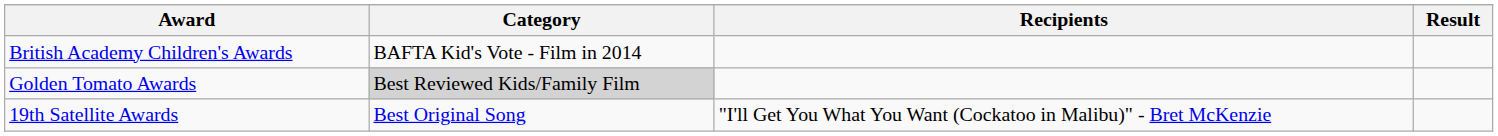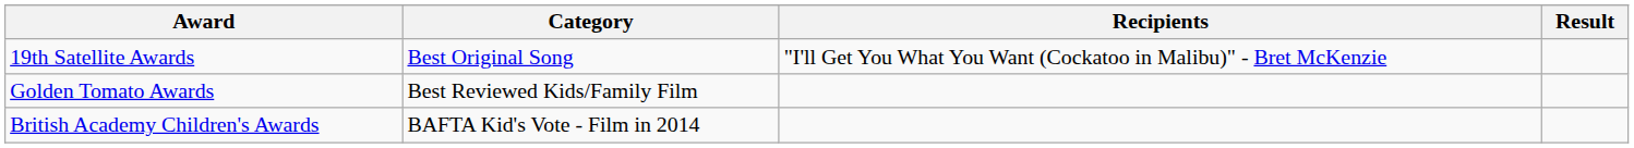 <table class="wikitable" style="width:95%;">
 <tr>
 </tr>
 <tr>
 <th>Award</th>
 <th>Category</th>
 <th>Recipients</th>
 <th>Result</th>
 </tr>
 <tr>
+<td><a href='#'>19th Satellite Awards</a></td>
+<td><a href='#'>Best Original Song</a></td>
+<td>"I'll Get You What You Want (Cockatoo in Malibu)" - <a href='#'>Bret McKenzie</a></td>
+<td></td>
+</tr>
+<tr>
+<td><a href='#'>Golden Tomato Awards</a></td>
+<td>Best Reviewed Kids/Family Film</td>
+<td></td>
+<td></td>
+</tr>
+<tr>
 <td><a href='#'>British Academy Children's Awards</a></td>
 <td>BAFTA Kid's Vote - Film in 2014</td>
 <td></td>
 <td></td>
 </tr>
-<tr>
-<td><a href='#'>Golden Tomato Awards</a></td>
-<td style="background: lightgrey;">Best Reviewed Kids/Family Film</td>
-<td></td>
-<td></td>
-</tr>
-<tr>
-<td><a href='#'>19th Satellite Awards</a></td>
-<td><a href='#'>Best Original Song</a></td>
-<td>"I'll Get You What You Want (Cockatoo in Malibu)" - <a href='#'>Bret McKenzie</a></td>
-<td></td>
-</tr>
 </table>
